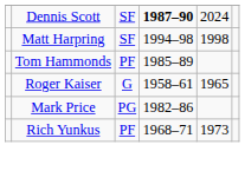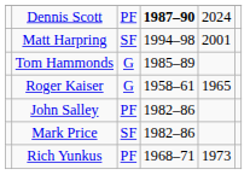 <table class= "wikitable sortable" style= text-align:center>
 <tr>
 </tr>
 <tr>
 <td></td>
 <td><a href='#'>Dennis Scott</a></td>
-<td><a href='#'>SF</a></td>
+<td><a href='#'>PF</a></td>
 <td><strong>1987–90</strong></td>
 <td>2024</td>
 <td></td>
 </tr>
 <tr>
 <td></td>
 <td><a href='#'>Matt Harpring</a></td>
 <td><a href='#'>SF</a></td>
 <td>1994–98</td>
-<td>1998</td>
+<td>2001</td>
 <td></td>
 </tr>
 <tr>
 <td></td>
 <td><a href='#'>Tom Hammonds</a></td>
-<td><a href='#'>PF</a></td>
+<td><a href='#'>G</a></td>
 <td>1985–89</td>
 <td></td>
 <td></td>
 </tr>
 <tr>
 <td></td>
 <td><a href='#'>Roger Kaiser</a></td>
 <td><a href='#'>G</a></td>
 <td>1958–61</td>
 <td>1965</td>
 <td></td>
 </tr>
 <tr>
 <td></td>
+<td><a href='#'>John Salley</a></td>
+<td><a href='#'>PF</a></td>
+<td>1982–86</td>
+<td></td>
+<td></td>
+</tr>
+<tr>
+<td></td>
 <td><a href='#'>Mark Price</a></td>
-<td><a href='#'>PG</a></td>
+<td><a href='#'>SF</a></td>
 <td>1982–86</td>
 <td></td>
 <td></td>
 </tr>
 <tr>
 <td></td>
 <td><a href='#'>Rich Yunkus</a></td>
 <td><a href='#'>PF</a></td>
 <td>1968–71</td>
 <td>1973</td>
 <td></td>
 </tr>
 </table>
